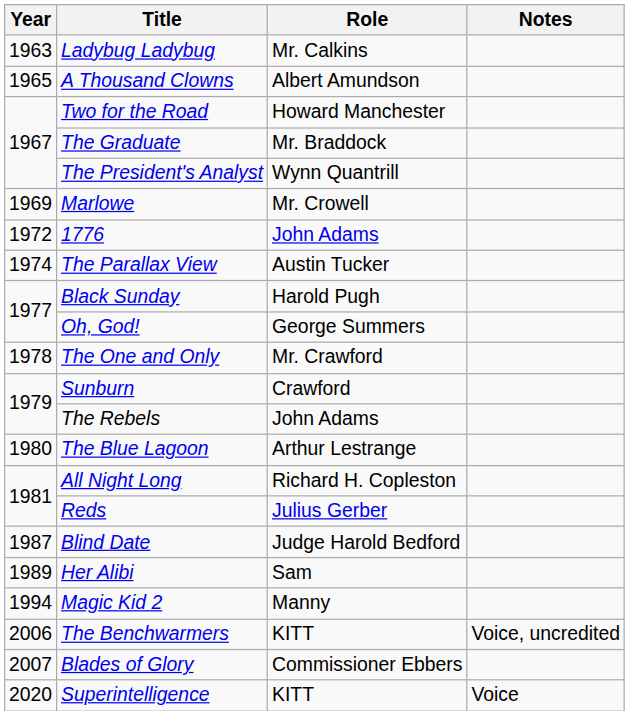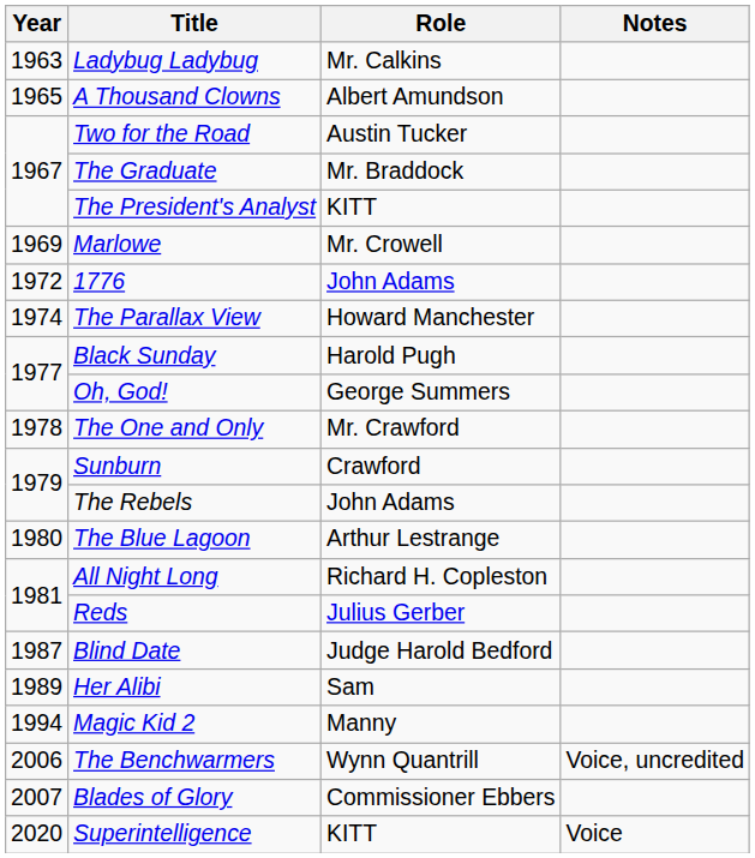 <table class="wikitable sortable">
 <tr>
 <th>Year</th>
 <th>Title</th>
 <th>Role</th>
 <th class="unsortable">Notes</th>
 </tr>
 <tr>
 <td>1963</td>
 <td><em><a href='#'>Ladybug Ladybug</a></em></td>
 <td>Mr. Calkins</td>
 <td></td>
 </tr>
 <tr>
 <td>1965</td>
 <td><em><a href='#'>A Thousand Clowns</a></em></td>
 <td>Albert Amundson</td>
 <td></td>
 </tr>
 <tr>
 <td rowspan="3">1967</td>
 <td><em><a href='#'>Two for the Road</a></em></td>
-<td>Howard Manchester</td>
+<td>Austin Tucker</td>
 <td></td>
 </tr>
 <tr>
 <td><em><a href='#'>The Graduate</a></em></td>
 <td>Mr. Braddock</td>
 <td></td>
 </tr>
 <tr>
 <td><em><a href='#'>The President's Analyst</a></em></td>
-<td>Wynn Quantrill</td>
+<td>KITT</td>
 <td></td>
 </tr>
 <tr>
 <td>1969</td>
 <td><em><a href='#'>Marlowe</a></em></td>
 <td>Mr. Crowell</td>
 <td></td>
 </tr>
 <tr>
 <td>1972</td>
 <td><em><a href='#'>1776</a></em></td>
 <td><a href='#'>John Adams</a></td>
 <td></td>
 </tr>
 <tr>
 <td>1974</td>
 <td><em><a href='#'>The Parallax View</a></em></td>
-<td>Austin Tucker</td>
+<td>Howard Manchester</td>
 <td></td>
 </tr>
 <tr>
 <td rowspan="2">1977</td>
 <td><em><a href='#'>Black Sunday</a></em></td>
 <td>Harold Pugh</td>
 <td></td>
 </tr>
 <tr>
 <td><em><a href='#'>Oh, God!</a></em></td>
 <td>George Summers</td>
 <td></td>
 </tr>
 <tr>
 <td>1978</td>
 <td><em><a href='#'>The One and Only</a></em></td>
 <td>Mr. Crawford</td>
 <td></td>
 </tr>
 <tr>
 <td rowspan="2">1979</td>
 <td><em><a href='#'>Sunburn</a></em></td>
 <td>Crawford</td>
 <td></td>
 </tr>
 <tr>
 <td><em>The Rebels</em></td>
 <td>John Adams</td>
 <td></td>
 </tr>
 <tr>
 <td>1980</td>
 <td><em><a href='#'>The Blue Lagoon</a></em></td>
 <td>Arthur Lestrange</td>
 <td></td>
 </tr>
 <tr>
 <td rowspan="2">1981</td>
 <td><em><a href='#'>All Night Long</a></em></td>
 <td>Richard H. Copleston</td>
 <td></td>
 </tr>
 <tr>
 <td><em><a href='#'>Reds</a></em></td>
 <td><a href='#'>Julius Gerber</a></td>
 <td></td>
 </tr>
 <tr>
 <td>1987</td>
 <td><em><a href='#'>Blind Date</a></em></td>
 <td>Judge Harold Bedford</td>
 <td></td>
 </tr>
 <tr>
 <td>1989</td>
 <td><em><a href='#'>Her Alibi</a></em></td>
 <td>Sam</td>
 <td></td>
 </tr>
 <tr>
 <td>1994</td>
 <td><em><a href='#'>Magic Kid 2</a></em></td>
 <td>Manny</td>
 <td></td>
 </tr>
 <tr>
 <td>2006</td>
 <td><em><a href='#'>The Benchwarmers</a></em></td>
-<td>KITT</td>
+<td>Wynn Quantrill</td>
 <td>Voice, uncredited</td>
 </tr>
 <tr>
 <td>2007</td>
 <td><em><a href='#'>Blades of Glory</a></em></td>
 <td>Commissioner Ebbers</td>
 <td></td>
 </tr>
 <tr>
 <td>2020</td>
 <td><em><a href='#'>Superintelligence</a></em></td>
 <td>KITT</td>
 <td>Voice</td>
 </tr>
 </table>
